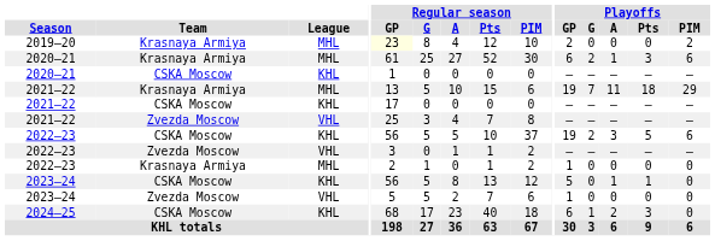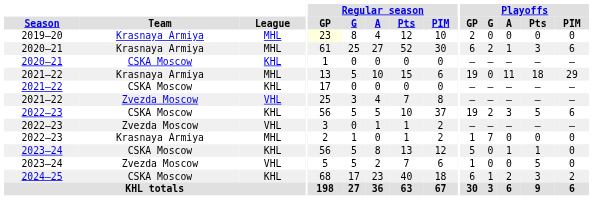 <table border="0" cellpadding="1" cellspacing="0" style="text-align:center; width:60em">
 <tr bgcolor="#e0e0e0">
 <th colspan="3" bgcolor="#ffffff"></th>
 <th rowspan="99" bgcolor="#ffffff"></th>
 <th colspan="5"><a href='#'>Regular season</a></th>
 <th rowspan="99" bgcolor="#ffffff"></th>
 <th colspan="5"><a href='#'>Playoffs</a></th>
 </tr>
 <tr bgcolor="#e0e0e0">
 <th><a href='#'>Season</a></th>
 <th>Team</th>
 <th>League</th>
 <th>GP</th>
 <th><a href='#'>G</a></th>
 <th><a href='#'>A</a></th>
 <th><a href='#'>Pts</a></th>
 <th><a href='#'>PIM</a></th>
 <th>GP</th>
 <th>G</th>
 <th>A</th>
 <th>Pts</th>
 <th>PIM</th>
 </tr>
 <tr>
 <td>2019–20</td>
 <td><a href='#'>Krasnaya Armiya</a></td>
 <td><a href='#'>MHL</a></td>
 <td style="background: lightyellow;">23</td>
 <td>8</td>
 <td>4</td>
 <td>12</td>
 <td>10</td>
 <td>2</td>
 <td>0</td>
 <td>0</td>
 <td>0</td>
-<td>2</td>
+<td>0</td>
 </tr>
 <tr bgcolor="#f0f0f0">
 <td>2020–21</td>
 <td>Krasnaya Armiya</td>
 <td>MHL</td>
 <td>61</td>
 <td>25</td>
 <td>27</td>
 <td>52</td>
 <td>30</td>
 <td>6</td>
 <td>2</td>
 <td>1</td>
 <td>3</td>
 <td>6</td>
 </tr>
 <tr>
 <td><a href='#'>2020–21</a></td>
 <td><a href='#'>CSKA Moscow</a></td>
 <td><a href='#'>KHL</a></td>
 <td>1</td>
 <td>0</td>
 <td>0</td>
 <td>0</td>
 <td>0</td>
 <td>—</td>
 <td>—</td>
 <td>—</td>
 <td>—</td>
 <td>—</td>
 </tr>
 <tr bgcolor="#f0f0f0">
 <td>2021–22</td>
 <td>Krasnaya Armiya</td>
 <td>MHL</td>
 <td>13</td>
 <td>5</td>
 <td>10</td>
 <td>15</td>
 <td>6</td>
 <td>19</td>
-<td>7</td>
+<td>0</td>
 <td>11</td>
 <td>18</td>
 <td>29</td>
 </tr>
 <tr>
 <td><a href='#'>2021–22</a></td>
 <td>CSKA Moscow</td>
 <td>KHL</td>
 <td>17</td>
 <td>0</td>
 <td>0</td>
 <td>0</td>
 <td>0</td>
 <td>—</td>
 <td>—</td>
 <td>—</td>
 <td>—</td>
 <td>—</td>
 </tr>
 <tr bgcolor="#f0f0f0">
 <td>2021–22</td>
 <td><a href='#'>Zvezda Moscow</a></td>
 <td><a href='#'>VHL</a></td>
 <td>25</td>
 <td>3</td>
 <td>4</td>
 <td>7</td>
 <td>8</td>
 <td>—</td>
 <td>—</td>
 <td>—</td>
 <td>—</td>
 <td>—</td>
 </tr>
 <tr>
 <td><a href='#'>2022–23</a></td>
 <td>CSKA Moscow</td>
 <td>KHL</td>
 <td>56</td>
 <td>5</td>
 <td>5</td>
 <td>10</td>
 <td>37</td>
 <td>19</td>
 <td>2</td>
 <td>3</td>
 <td>5</td>
 <td>6</td>
 </tr>
 <tr bgcolor="#f0f0f0">
 <td>2022–23</td>
 <td>Zvezda Moscow</td>
 <td>VHL</td>
 <td>3</td>
 <td>0</td>
 <td>1</td>
 <td>1</td>
 <td>2</td>
 <td>—</td>
 <td>—</td>
 <td>—</td>
 <td>—</td>
 <td>—</td>
 </tr>
 <tr>
 <td>2022–23</td>
 <td>Krasnaya Armiya</td>
 <td>MHL</td>
 <td>2</td>
 <td>1</td>
 <td>0</td>
 <td>1</td>
 <td>2</td>
 <td>1</td>
-<td>0</td>
+<td>7</td>
 <td>0</td>
 <td>0</td>
 <td>0</td>
 </tr>
 <tr bgcolor="#f0f0f0">
 <td><a href='#'>2023–24</a></td>
 <td>CSKA Moscow</td>
 <td>KHL</td>
 <td>56</td>
 <td>5</td>
 <td>8</td>
 <td>13</td>
 <td>12</td>
 <td>5</td>
 <td>0</td>
 <td>1</td>
 <td>1</td>
 <td>0</td>
 </tr>
 <tr>
 <td>2023–24</td>
 <td>Zvezda Moscow</td>
 <td>VHL</td>
 <td>5</td>
 <td>5</td>
 <td>2</td>
 <td>7</td>
 <td>6</td>
 <td>1</td>
 <td>0</td>
 <td>0</td>
-<td>0</td>
+<td>5</td>
 <td>0</td>
 </tr>
 <tr bgcolor="#f0f0f0">
 <td><a href='#'>2024–25</a></td>
 <td>CSKA Moscow</td>
 <td>KHL</td>
 <td>68</td>
 <td>17</td>
 <td>23</td>
 <td>40</td>
 <td>18</td>
 <td>6</td>
 <td>1</td>
 <td>2</td>
 <td>3</td>
-<td>0</td>
+<td>2</td>
 </tr>
 <tr bgcolor="#e0e0e0">
 <th colspan="3">KHL totals</th>
 <th>198</th>
 <th>27</th>
 <th>36</th>
 <th>63</th>
 <th>67</th>
 <th>30</th>
 <th>3</th>
 <th>6</th>
 <th>9</th>
 <th>6</th>
 </tr>
 </table>
